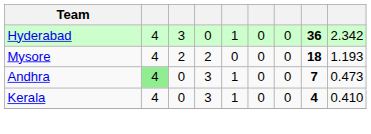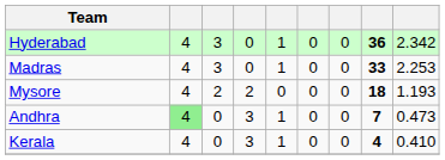 <table class="wikitable" style="text-align:center">
 <tr>
 <th style="width:160px">Team</th>
 <th style="width:25px"></th>
 <th style="width:25px"></th>
 <th style="width:25px"></th>
 <th style="width:25px"></th>
 <th style="width:25px"></th>
 <th style="width:25px"></th>
 <th style="width:25px"></th>
 <th style="width:25px;"></th>
 </tr>
 <tr style="background:#cfc;">
 <td style="text-align:left"><a href='#'>Hyderabad</a></td>
 <td>4</td>
 <td>3</td>
 <td>0</td>
 <td>1</td>
 <td>0</td>
 <td>0</td>
 <td><strong>36</strong></td>
 <td>2.342</td>
+</tr>
+<tr>
+<td style="text-align:left"><a href='#'>Madras</a></td>
+<td>4</td>
+<td>3</td>
+<td>0</td>
+<td>1</td>
+<td>0</td>
+<td>0</td>
+<td><strong>33</strong></td>
+<td>2.253</td>
 </tr>
 <tr>
 <td style="text-align:left"><a href='#'>Mysore</a></td>
 <td>4</td>
 <td>2</td>
 <td>2</td>
 <td>0</td>
 <td>0</td>
 <td>0</td>
 <td><strong>18</strong></td>
 <td>1.193</td>
 </tr>
 <tr>
 <td style="text-align:left"><a href='#'>Andhra</a></td>
 <td style="background: lightgreen;">4</td>
 <td>0</td>
 <td>3</td>
 <td>1</td>
 <td>0</td>
 <td>0</td>
 <td><strong>7</strong></td>
 <td>0.473</td>
 </tr>
 <tr>
 <td style="text-align:left"><a href='#'>Kerala</a></td>
 <td>4</td>
 <td>0</td>
 <td>3</td>
 <td>1</td>
 <td>0</td>
 <td>0</td>
 <td><strong>4</strong></td>
 <td>0.410</td>
 </tr>
 <tr>
 </tr>
 </table>
